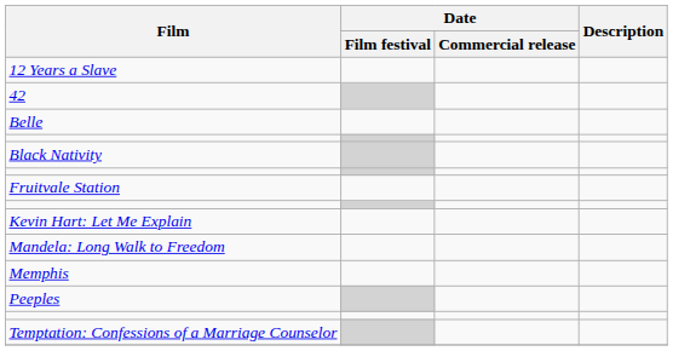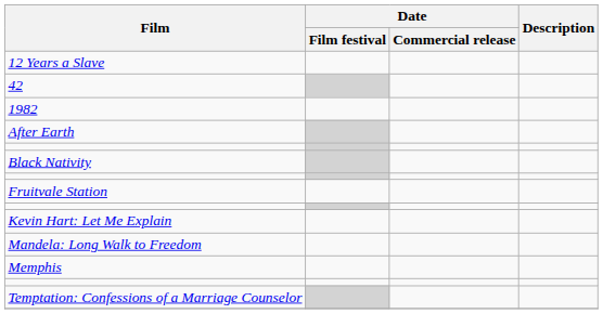 <table class="wikitable sortable">
 <tr style="background:#ccc; text-align:center;">
 <th scope="col" rowspan="2">Film</th>
 <th scope="col" colspan="2">Date</th>
 <th scope="col" rowspan="2" class="unsortable">Description</th>
 </tr>
 <tr>
 <th>Film festival</th>
 <th>Commercial release</th>
 </tr>
 <tr>
 <td><em><a href='#'>12 Years a Slave</a></em></td>
 <td></td>
 <td></td>
 <td></td>
 </tr>
 <tr>
 <td><em><a href='#'>42</a></em></td>
 <td style="background: lightgray"></td>
 <td></td>
 <td></td>
 </tr>
 <tr>
-<td><em><a href='#'>Belle</a></em></td>
+<td><em><a href='#'>1982</a></em></td>
 <td></td>
+<td></td>
+<td></td>
+</tr>
+<tr>
+<td><em><a href='#'>After Earth</a></em></td>
+<td style="background: lightgray"></td>
 <td></td>
 <td></td>
 </tr>
 <tr>
 <td><em></em></td>
 <td style="background: lightgray"></td>
 <td></td>
 <td></td>
 </tr>
 <tr>
 <td><em><a href='#'>Black Nativity</a></em></td>
 <td style="background: lightgray"></td>
 <td></td>
 <td></td>
 </tr>
 <tr>
 <td><em></em></td>
 <td style="background: lightgray"></td>
 <td></td>
 <td></td>
 </tr>
 <tr>
 <td><em><a href='#'>Fruitvale Station</a></em></td>
 <td></td>
 <td></td>
 <td></td>
 </tr>
 <tr>
 <td><em></em></td>
 <td style="background: lightgray"></td>
 <td></td>
 <td></td>
 </tr>
 <tr>
 <td><em><a href='#'>Kevin Hart: Let Me Explain</a></em></td>
 <td></td>
 <td></td>
 <td></td>
 </tr>
 <tr>
 <td><em><a href='#'>Mandela: Long Walk to Freedom</a></em></td>
 <td></td>
 <td></td>
 <td></td>
 </tr>
 <tr>
 <td><em><a href='#'>Memphis</a></em></td>
 <td></td>
 <td></td>
 <td></td>
 </tr>
 <tr>
-<td><em><a href='#'>Peeples</a></em></td>
-<td style="background: lightgray"></td>
-<td></td>
-<td></td>
-</tr>
-<tr>
 <td><em></em></td>
 <td></td>
 <td></td>
 <td></td>
 </tr>
 <tr>
 <td><em><a href='#'>Temptation: Confessions of a Marriage Counselor</a></em></td>
 <td style="background: lightgray"></td>
 <td></td>
 <td></td>
 </tr>
 <tr>
 </tr>
 </table>
